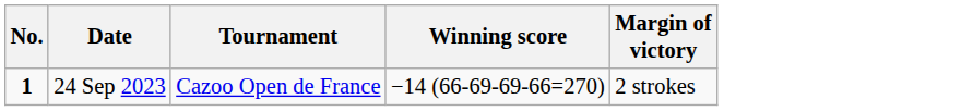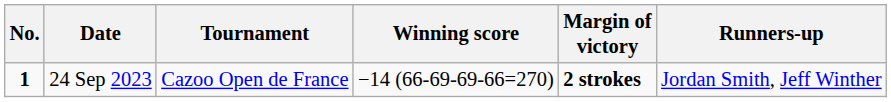 <table class="wikitable" style="font-size:95%;">
 <tr>
 <th>No.</th>
 <th>Date</th>
 <th>Tournament</th>
 <th>Winning score</th>
 <th>Margin of<br>victory</th>
+<th>Runners-up</th>
 </tr>
 <tr>
 <td align=center><strong>1</strong></td>
 <td align=right>24 Sep <a href='#'>2023</a></td>
 <td><a href='#'>Cazoo Open de France</a></td>
 <td>−14 (66-69-69-66=270)</td>
-<td>2 strokes</td>
+<td><strong>2 strokes</strong></td>
+<td> <a href='#'>Jordan Smith</a>,  <a href='#'>Jeff Winther</a></td>
 </tr>
 </table>
